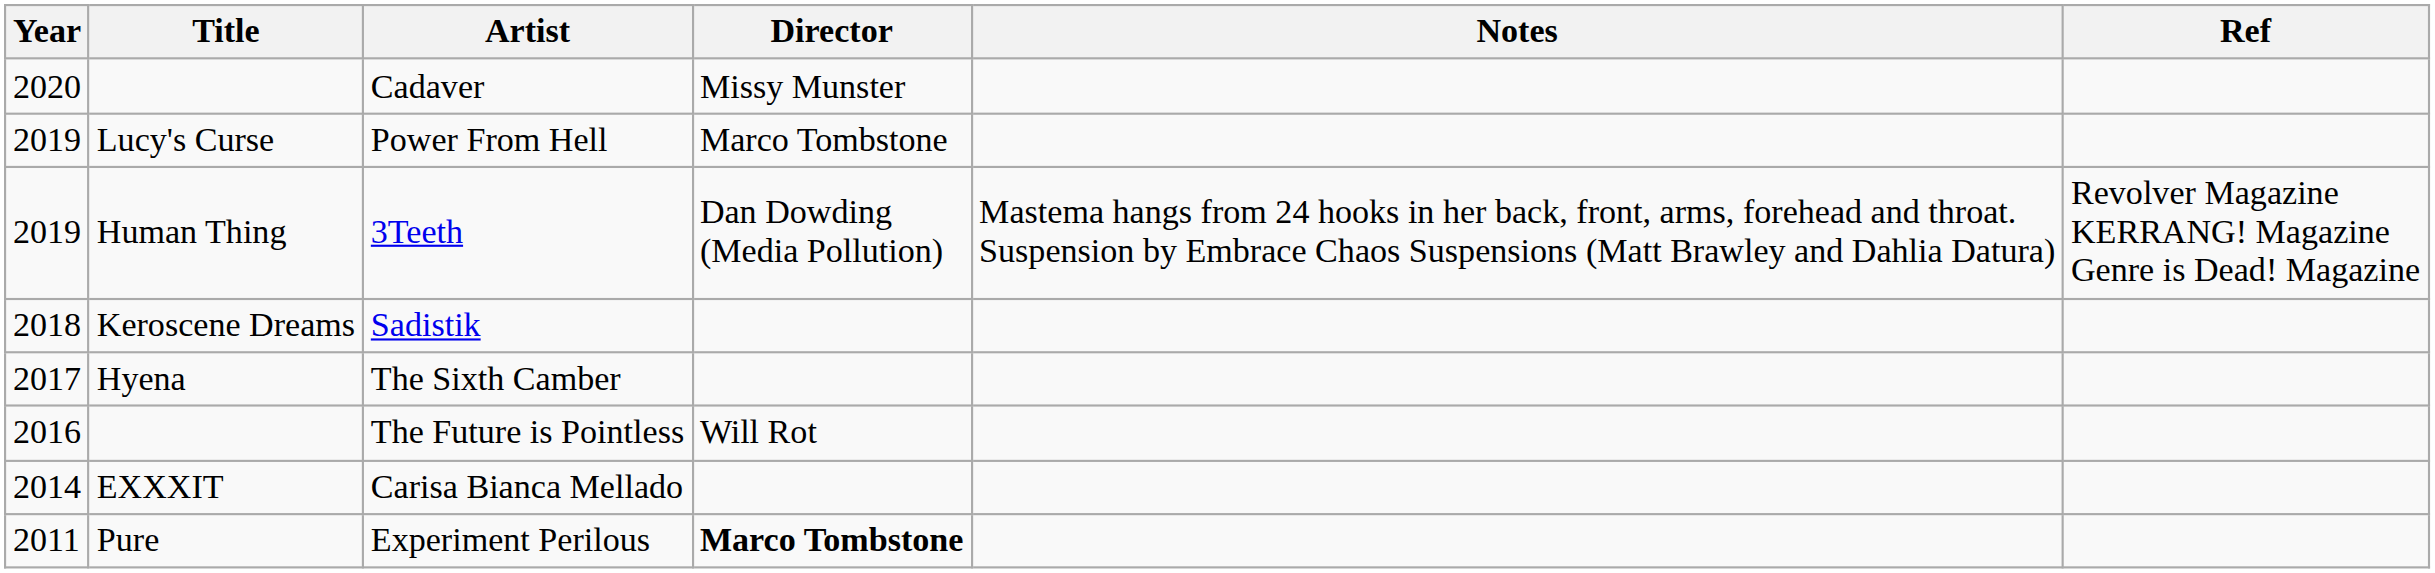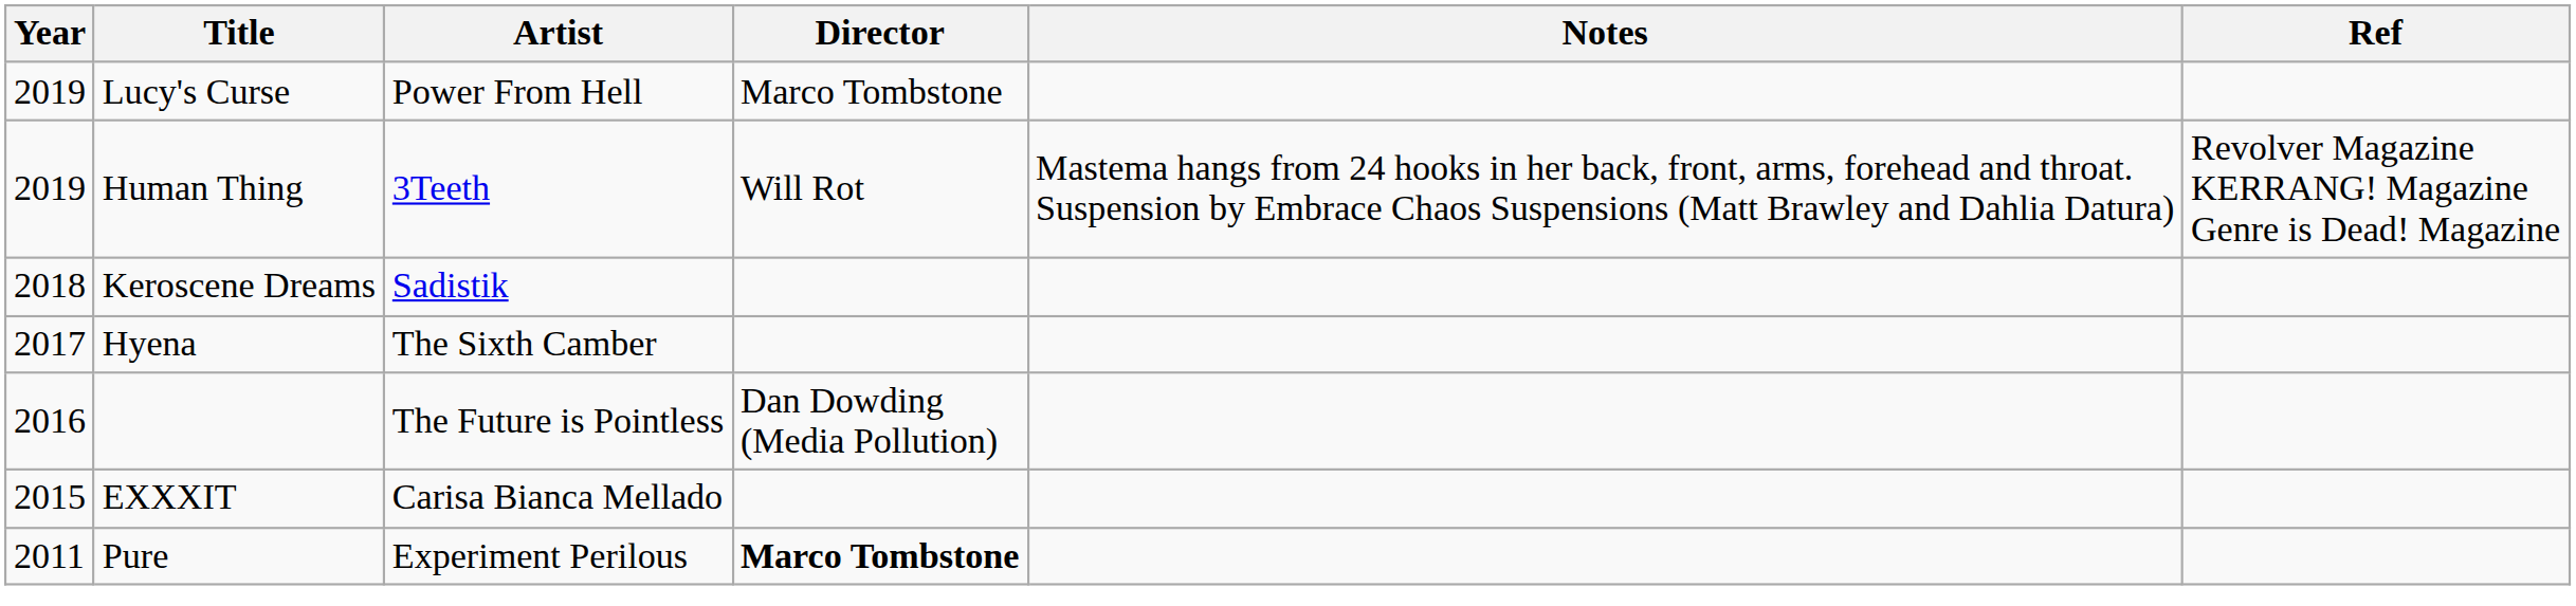 <table class="wikitable">
 <tr>
 <th>Year</th>
 <th>Title</th>
 <th>Artist</th>
 <th>Director</th>
 <th>Notes</th>
 <th>Ref</th>
-</tr>
-<tr>
-<td>2020</td>
-<td></td>
-<td>Cadaver</td>
-<td>Missy Munster</td>
-<td></td>
-<td></td>
 </tr>
 <tr>
 <td>2019</td>
 <td>Lucy's Curse</td>
 <td>Power From Hell</td>
 <td>Marco Tombstone</td>
 <td></td>
 <td></td>
 </tr>
 <tr>
 <td>2019</td>
 <td>Human Thing</td>
 <td><a href='#'>3Teeth</a></td>
-<td>Dan Dowding<br>(Media Pollution)</td>
+<td>Will Rot</td>
 <td>Mastema hangs from 24 hooks in her back, front, arms, forehead and throat.<br>Suspension by Embrace Chaos Suspensions (Matt Brawley and Dahlia Datura)</td>
 <td>Revolver Magazine<br>KERRANG! Magazine<br>Genre is Dead! Magazine</td>
 </tr>
 <tr>
 <td>2018</td>
 <td>Keroscene Dreams</td>
 <td><a href='#'>Sadistik</a></td>
 <td></td>
 <td></td>
 <td></td>
 </tr>
 <tr>
 <td>2017</td>
 <td>Hyena</td>
 <td>The Sixth Camber</td>
 <td></td>
 <td></td>
 <td></td>
 </tr>
 <tr>
 <td>2016</td>
 <td></td>
 <td>The Future is Pointless</td>
-<td>Will Rot</td>
+<td>Dan Dowding<br>(Media Pollution)</td>
 <td></td>
 <td></td>
 </tr>
 <tr>
-<td>2014</td>
+<td>2015</td>
 <td>EXXXIT</td>
 <td>Carisa Bianca Mellado</td>
 <td></td>
 <td></td>
 <td></td>
 </tr>
 <tr>
 <td>2011</td>
 <td>Pure</td>
 <td>Experiment Perilous</td>
 <td><strong>Marco Tombstone</strong></td>
 <td></td>
 <td></td>
 </tr>
 </table>
